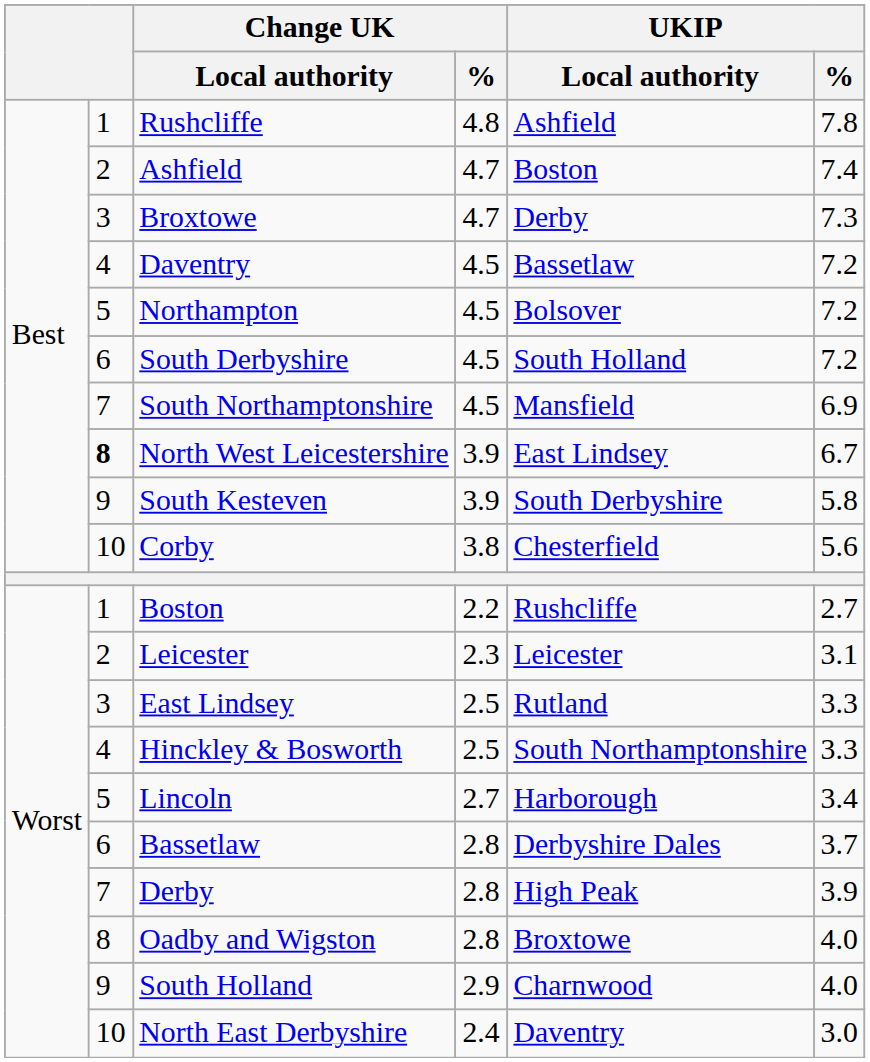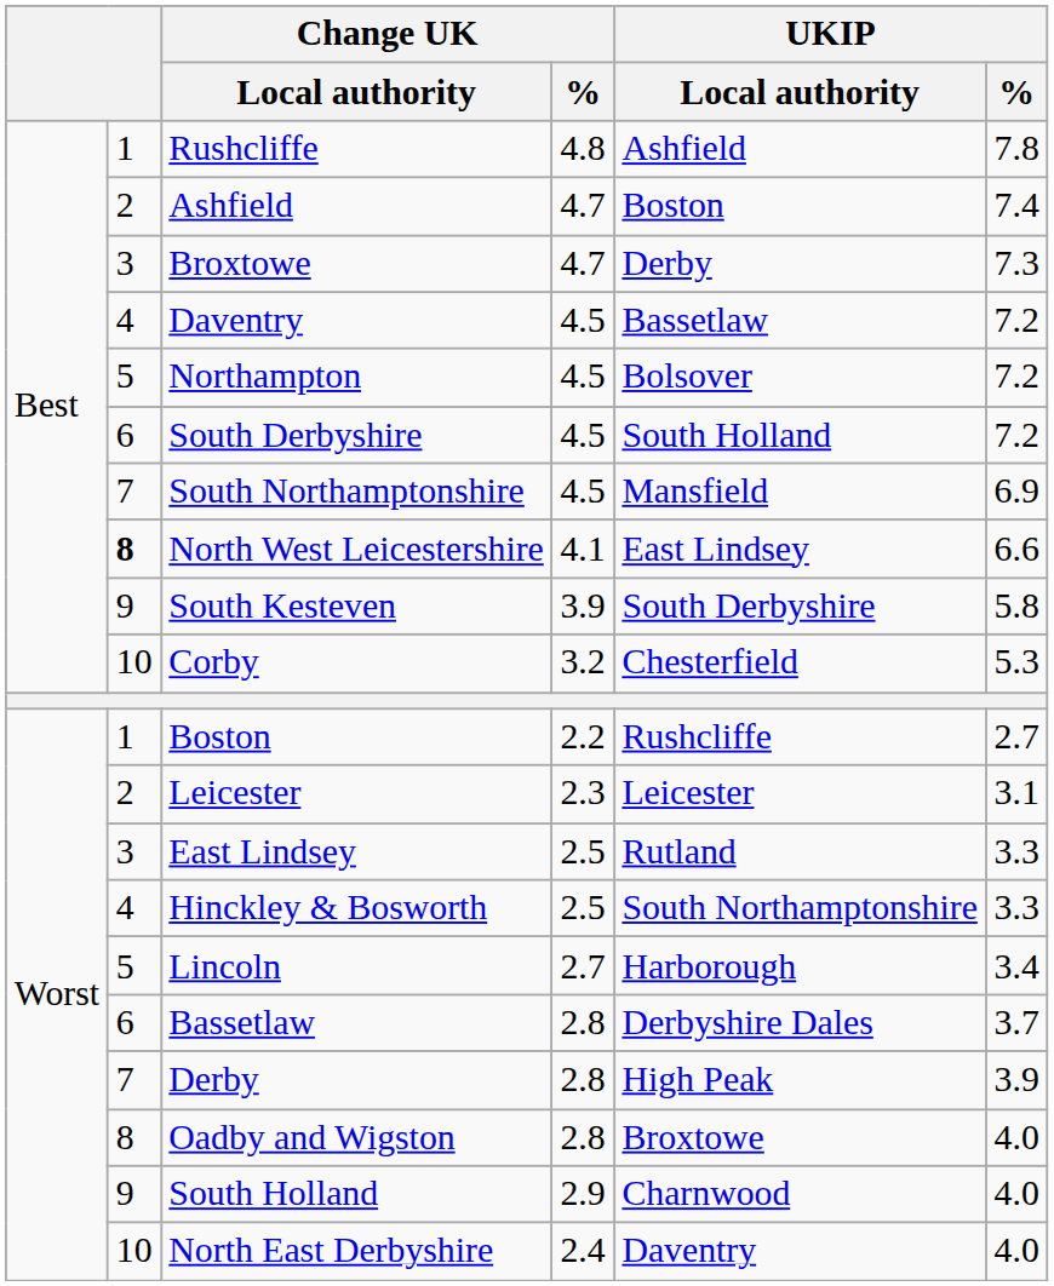 <table class="wikitable">
 <tr>
 <th colspan="2" rowspan="2"></th>
 <th colspan="2">Change UK</th>
 <th colspan="2">UKIP</th>
 </tr>
 <tr>
 <th style="text-align:center;">Local authority</th>
 <th style="text-align:center;">%</th>
 <th>Local authority</th>
 <th>%</th>
 </tr>
 <tr>
 <td rowspan="10">Best</td>
 <td>1</td>
 <td><a href='#'>Rushcliffe</a></td>
 <td>4.8</td>
 <td><a href='#'>Ashfield</a></td>
 <td>7.8</td>
 </tr>
 <tr>
 <td>2</td>
 <td><a href='#'>Ashfield</a></td>
 <td>4.7</td>
 <td><a href='#'>Boston</a></td>
 <td>7.4</td>
 </tr>
 <tr>
 <td>3</td>
 <td><a href='#'>Broxtowe</a></td>
 <td>4.7</td>
 <td><a href='#'>Derby</a></td>
 <td>7.3</td>
 </tr>
 <tr>
 <td>4</td>
 <td><a href='#'>Daventry</a></td>
 <td>4.5</td>
 <td><a href='#'>Bassetlaw</a></td>
 <td>7.2</td>
 </tr>
 <tr>
 <td>5</td>
 <td><a href='#'>Northampton</a></td>
 <td>4.5</td>
 <td><a href='#'>Bolsover</a></td>
 <td>7.2</td>
 </tr>
 <tr>
 <td>6</td>
 <td><a href='#'>South Derbyshire</a></td>
 <td>4.5</td>
 <td><a href='#'>South Holland</a></td>
 <td>7.2</td>
 </tr>
 <tr>
 <td>7</td>
 <td><a href='#'>South Northamptonshire</a></td>
 <td>4.5</td>
 <td><a href='#'>Mansfield</a></td>
 <td>6.9</td>
 </tr>
 <tr>
 <td><strong>8</strong></td>
 <td><a href='#'>North West Leicestershire</a></td>
-<td>3.9</td>
+<td>4.1</td>
 <td><a href='#'>East Lindsey</a></td>
-<td>6.7</td>
+<td>6.6</td>
 </tr>
 <tr>
 <td>9</td>
 <td><a href='#'>South Kesteven</a></td>
 <td>3.9</td>
 <td><a href='#'>South Derbyshire</a></td>
 <td>5.8</td>
 </tr>
 <tr>
 <td>10</td>
 <td><a href='#'>Corby</a></td>
-<td>3.8</td>
+<td>3.2</td>
 <td><a href='#'>Chesterfield</a></td>
-<td>5.6</td>
+<td>5.3</td>
 </tr>
 <tr>
 <th colspan="8"></th>
 </tr>
 <tr>
 <td rowspan="10">Worst</td>
 <td>1</td>
 <td><a href='#'>Boston</a></td>
 <td>2.2</td>
 <td><a href='#'>Rushcliffe</a></td>
 <td>2.7</td>
 </tr>
 <tr>
 <td>2</td>
 <td><a href='#'>Leicester</a></td>
 <td>2.3</td>
 <td><a href='#'>Leicester</a></td>
 <td>3.1</td>
 </tr>
 <tr>
 <td>3</td>
 <td><a href='#'>East Lindsey</a></td>
 <td>2.5</td>
 <td><a href='#'>Rutland</a></td>
 <td>3.3</td>
 </tr>
 <tr>
 <td>4</td>
 <td><a href='#'>Hinckley & Bosworth</a></td>
 <td>2.5</td>
 <td><a href='#'>South Northamptonshire</a></td>
 <td>3.3</td>
 </tr>
 <tr>
 <td>5</td>
 <td><a href='#'>Lincoln</a></td>
 <td>2.7</td>
 <td><a href='#'>Harborough</a></td>
 <td>3.4</td>
 </tr>
 <tr>
 <td>6</td>
 <td><a href='#'>Bassetlaw</a></td>
 <td>2.8</td>
 <td><a href='#'>Derbyshire Dales</a></td>
 <td>3.7</td>
 </tr>
 <tr>
 <td>7</td>
 <td><a href='#'>Derby</a></td>
 <td>2.8</td>
 <td><a href='#'>High Peak</a></td>
 <td>3.9</td>
 </tr>
 <tr>
 <td>8</td>
 <td><a href='#'>Oadby and Wigston</a></td>
 <td>2.8</td>
 <td><a href='#'>Broxtowe</a></td>
 <td>4.0</td>
 </tr>
 <tr>
 <td>9</td>
 <td><a href='#'>South Holland</a></td>
 <td>2.9</td>
 <td><a href='#'>Charnwood</a></td>
 <td>4.0</td>
 </tr>
 <tr>
 <td>10</td>
 <td><a href='#'>North East Derbyshire</a></td>
 <td>2.4</td>
 <td><a href='#'>Daventry</a></td>
-<td>3.0</td>
+<td>4.0</td>
 </tr>
 </table>
